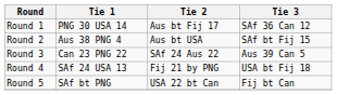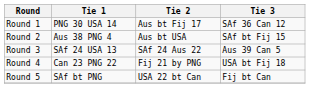 <table class="wikitable" style="font-size: 100%">
 <tr>
 <th width=70>Round</th>
 <th width=130>Tie 1</th>
 <th width=130>Tie 2</th>
 <th width=130>Tie 3</th>
 </tr>
 <tr>
 <td>Round 1</td>
 <td>PNG  30 USA 14</td>
 <td>Aus bt Fij 17</td>
 <td>SAf 36 Can 12</td>
 </tr>
 <tr>
 <td>Round 2</td>
 <td>Aus 38 PNG 4</td>
 <td>Aus bt USA</td>
 <td>SAf bt Fij 15</td>
 </tr>
 <tr>
 <td>Round 3</td>
-<td>Can 23 PNG 22</td>
+<td>SAf 24 USA 13</td>
 <td>SAf 24 Aus 22</td>
 <td>Aus 39 Can 5</td>
 </tr>
 <tr>
 <td>Round 4</td>
-<td>SAf 24 USA 13</td>
+<td>Can 23 PNG 22</td>
 <td>Fij 21 by PNG</td>
 <td>USA bt Fij 18</td>
 </tr>
 <tr>
 <td>Round 5</td>
 <td>SAf bt PNG</td>
 <td>USA 22 bt Can</td>
 <td>Fij bt Can</td>
 </tr>
 <tr>
 </tr>
 </table>
